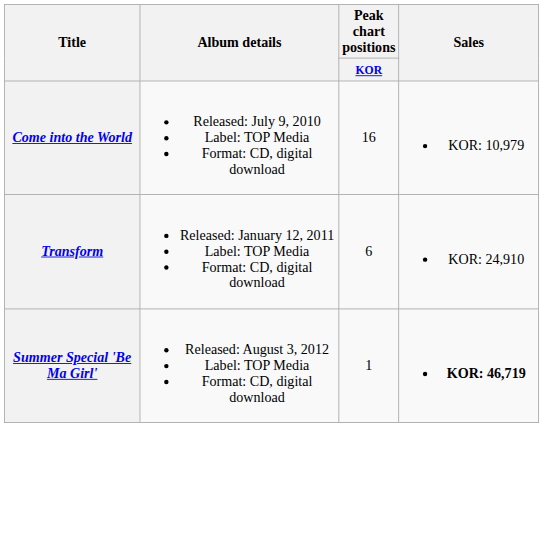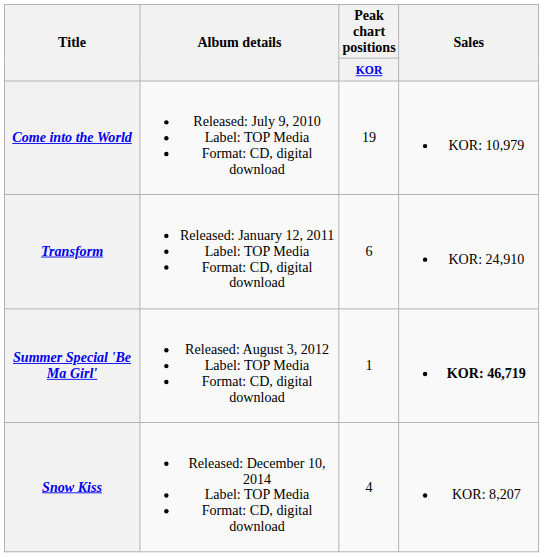 <table class="wikitable plainrowheaders" style="text-align:center;">
 <tr>
 <th rowspan="2" style="width:12em;">Title</th>
 <th rowspan="2" style="width:18em;">Album details</th>
 <th colspan="1">Peak chart positions</th>
 <th rowspan="2" style="width:12em;">Sales</th>
 </tr>
 <tr>
 <th style="width:3em;"><small><a href='#'>KOR</a></small><br></th>
 </tr>
 <tr>
 <th scope="row"><em><a href='#'>Come into the World</a></em></th>
 <td><br><ul><li>Released: July 9, 2010 </li><li>Label: TOP Media</li><li>Format: CD, digital download</li></ul></td>
-<td>16</td>
+<td>19</td>
 <td><br><ul><li>KOR: 10,979</li></ul></td>
 </tr>
 <tr>
 <th scope="row"><em><a href='#'>Transform</a></em></th>
 <td><br><ul><li>Released: January 12, 2011 </li><li>Label: TOP Media</li><li>Format: CD, digital download</li></ul></td>
 <td>6</td>
 <td><br><ul><li>KOR: 24,910</li></ul></td>
 </tr>
 <tr>
 <th scope="row"><em><a href='#'>Summer Special 'Be Ma Girl'</a></em></th>
 <td><br><ul><li>Released: August 3, 2012 </li><li>Label: TOP Media</li><li>Format: CD, digital download</li></ul></td>
 <td>1</td>
 <td><strong><br><ul><li>KOR: 46,719</li></ul></strong></td>
 </tr>
+<tr>
+<th scope="row"><em><a href='#'>Snow Kiss</a></em></th>
+<td><br><ul><li>Released: December 10, 2014 </li><li>Label: TOP Media</li><li>Format: CD, digital download</li></ul></td>
+<td>4</td>
+<td><br><ul><li>KOR: 8,207</li></ul></td>
+</tr>
 </table>
